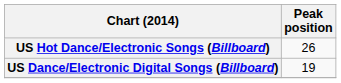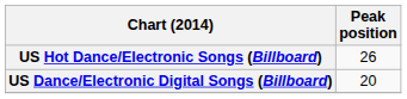 <table class="wikitable sortable plainrowheaders">
 <tr>
 <th scope="col">Chart (2014)</th>
 <th scope="col">Peak<br>position</th>
 </tr>
 <tr>
 <th scope="row">US <a href='#'>Hot Dance/Electronic Songs</a> (<em><a href='#'>Billboard</a></em>)</th>
 <td align="center">26</td>
 </tr>
 <tr>
 <th scope="row">US <a href='#'>Dance/Electronic Digital Songs</a> (<em><a href='#'>Billboard</a></em>)</th>
-<td align="center">19</td>
+<td align="center">20</td>
 </tr>
 <tr>
 </tr>
 </table>
